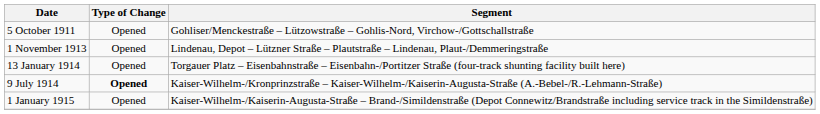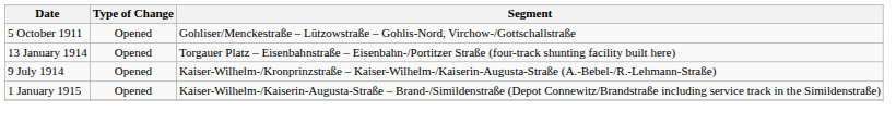 <table class="wikitable">
 <tr>
 <th>Date</th>
 <th>Type of Change</th>
 <th>Segment</th>
 </tr>
 <tr>
 <td>5 October 1911</td>
 <td align="center">Opened</td>
 <td>Gohliser/Menckestraße – Lützowstraße – Gohlis-Nord, Virchow-/Gottschallstraße</td>
 </tr>
 <tr>
-<td>1 November 1913</td>
-<td align="center">Opened</td>
-<td>Lindenau, Depot – Lützner Straße – Plautstraße – Lindenau, Plaut-/Demmeringstraße</td>
-</tr>
-<tr>
 <td>13 January 1914</td>
 <td align="center">Opened</td>
 <td>Torgauer Platz – Eisenbahnstraße – Eisenbahn-/Portitzer Straße (four-track shunting facility built here)</td>
 </tr>
 <tr>
 <td>9 July 1914</td>
-<td align="center"><strong>Opened</strong></td>
+<td align="center">Opened</td>
 <td>Kaiser-Wilhelm-/Kronprinzstraße – Kaiser-Wilhelm-/Kaiserin-Augusta-Straße (A.-Bebel-/R.-Lehmann-Straße)</td>
 </tr>
 <tr>
 <td>1 January 1915</td>
 <td align="center">Opened</td>
 <td>Kaiser-Wilhelm-/Kaiserin-Augusta-Straße – Brand-/Simildenstraße (Depot Connewitz/Brandstraße including service track in the Simildenstraße)</td>
 </tr>
 <tr>
 </tr>
 </table>
